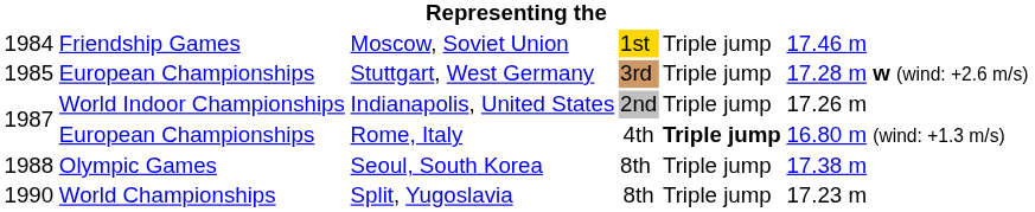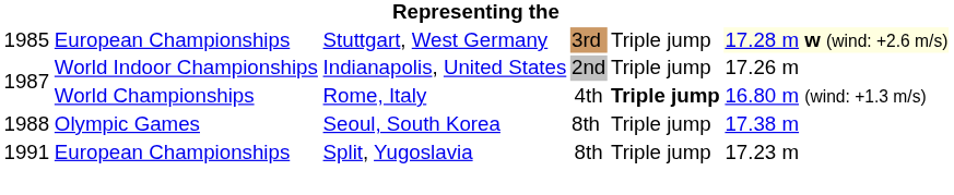 <table>
 <tr>
 <th colspan="6">Representing the </th>
-</tr>
-<tr>
-<td>1984</td>
-<td><a href='#'>Friendship Games</a></td>
-<td><a href='#'>Moscow</a>, <a href='#'>Soviet Union</a></td>
-<td bgcolor="gold">1st</td>
-<td>Triple jump</td>
-<td><a href='#'>17.46 m</a></td>
 </tr>
 <tr>
 <td>1985</td>
 <td><a href='#'>European Championships</a></td>
 <td><a href='#'>Stuttgart</a>, <a href='#'>West Germany</a></td>
 <td bgcolor="cc9966">3rd</td>
 <td>Triple jump</td>
-<td><a href='#'>17.28 m</a> <strong>w</strong> <small>(wind: +2.6 m/s)</small></td>
+<td style="background: lightyellow;"><a href='#'>17.28 m</a> <strong>w</strong> <small>(wind: +2.6 m/s)</small></td>
 </tr>
 <tr>
 <td rowspan=2>1987</td>
 <td><a href='#'>World Indoor Championships</a></td>
 <td><a href='#'>Indianapolis</a>, <a href='#'>United States</a></td>
 <td bgcolor="silver">2nd</td>
 <td>Triple jump</td>
 <td>17.26 m</td>
 </tr>
 <tr>
-<td><a href='#'>European Championships</a></td>
+<td><a href='#'>World Championships</a></td>
 <td><a href='#'>Rome, Italy</a></td>
 <td align="center">4th</td>
 <td><strong>Triple jump</strong></td>
 <td><a href='#'>16.80 m</a> <small>(wind: +1.3 m/s)</small></td>
 </tr>
 <tr>
 <td>1988</td>
 <td><a href='#'>Olympic Games</a></td>
 <td><a href='#'>Seoul, South Korea</a></td>
 <td>8th</td>
 <td>Triple jump</td>
 <td><a href='#'>17.38 m</a></td>
 </tr>
 <tr>
-<td>1990</td>
-<td><a href='#'>World Championships</a></td>
+<td>1991</td>
+<td><a href='#'>European Championships</a></td>
 <td><a href='#'>Split</a>, <a href='#'>Yugoslavia</a></td>
 <td align="center">8th</td>
 <td>Triple jump</td>
 <td>17.23 m</td>
 </tr>
 </table>
